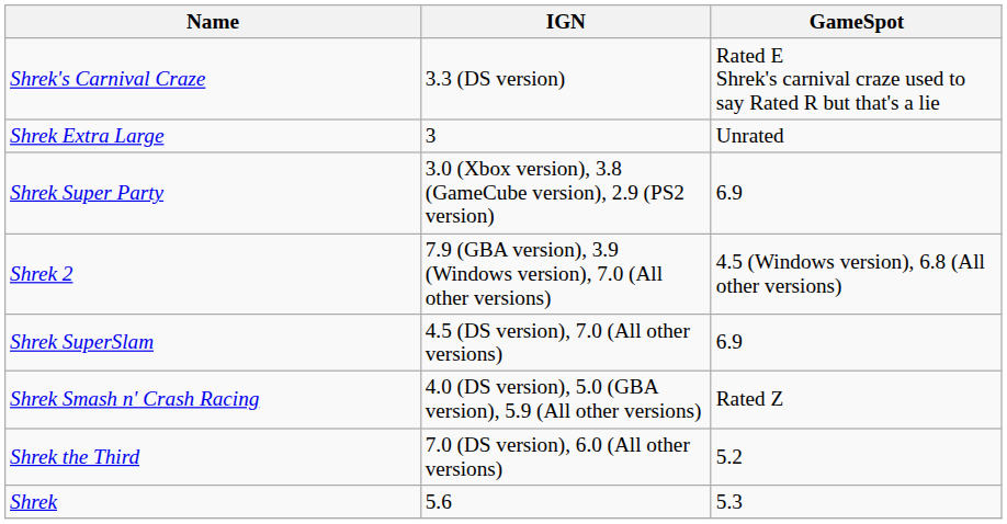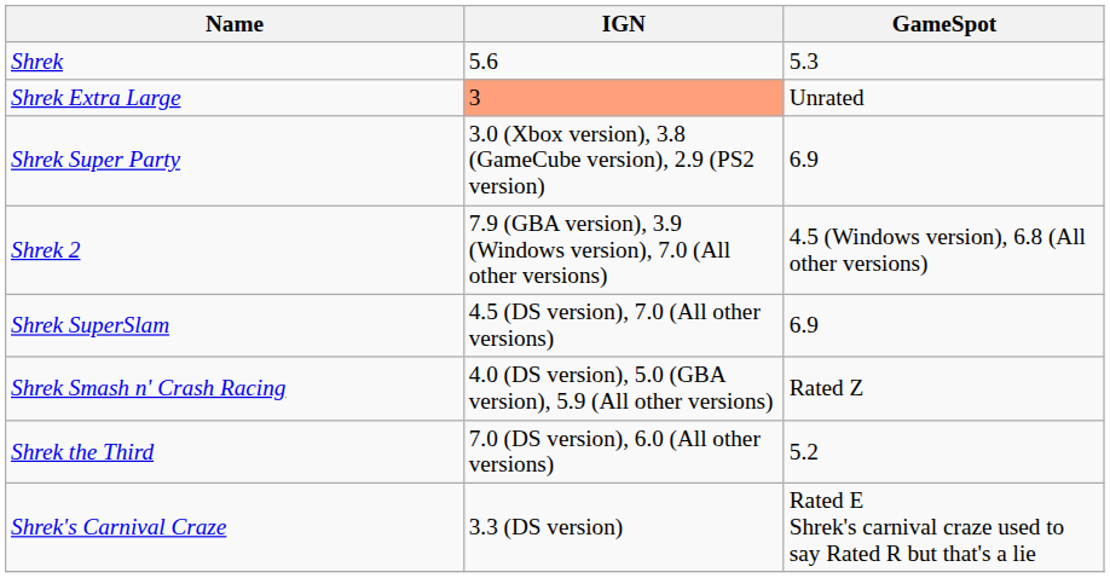 <table class="wikitable sortable" width="60%">
 <tr>
 <th width="41.66%" align="left">Name</th>
 <th width="29.16%" align="left">IGN</th>
 <th width="29.16%" align="left">GameSpot</th>
 </tr>
 <tr>
-<td><em><a href='#'>Shrek's Carnival Craze</a></em></td>
-<td>3.3 (DS version)</td>
-<td>Rated E<br>Shrek's carnival craze used to say Rated R but that's a lie</td>
+<td><em><a href='#'>Shrek</a></em></td>
+<td>5.6</td>
+<td>5.3</td>
 </tr>
 <tr>
 <td><em><a href='#'>Shrek Extra Large</a></em></td>
-<td>3</td>
+<td style="background: lightsalmon;">3</td>
 <td>Unrated</td>
 </tr>
 <tr>
 <td><em><a href='#'>Shrek Super Party</a></em></td>
 <td>3.0 (Xbox version), 3.8 (GameCube version), 2.9 (PS2 version)</td>
 <td>6.9</td>
 </tr>
 <tr>
 <td><em><a href='#'>Shrek 2</a></em></td>
 <td>7.9 (GBA version), 3.9 (Windows version), 7.0 (All other versions)</td>
 <td>4.5 (Windows version), 6.8 (All other versions)</td>
 </tr>
 <tr>
 <td><em><a href='#'>Shrek SuperSlam</a></em></td>
 <td>4.5 (DS version), 7.0 (All other versions)</td>
 <td>6.9</td>
 </tr>
 <tr>
 <td><em><a href='#'>Shrek Smash n' Crash Racing</a></em></td>
 <td>4.0 (DS version), 5.0 (GBA version), 5.9 (All other versions)</td>
 <td>Rated Z</td>
 </tr>
 <tr>
 <td><em><a href='#'>Shrek the Third</a></em></td>
 <td>7.0 (DS version), 6.0 (All other versions)</td>
 <td>5.2</td>
 </tr>
 <tr>
-<td><em><a href='#'>Shrek</a></em></td>
-<td>5.6</td>
-<td>5.3</td>
+<td><em><a href='#'>Shrek's Carnival Craze</a></em></td>
+<td>3.3 (DS version)</td>
+<td>Rated E<br>Shrek's carnival craze used to say Rated R but that's a lie</td>
 </tr>
 <tr>
 </tr>
 </table>
